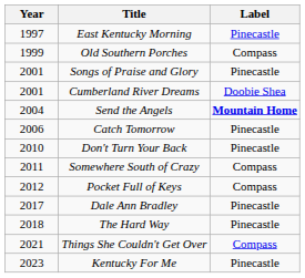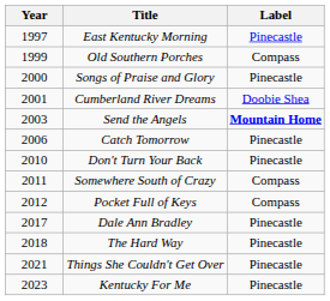 <table class="wikitable plainrowheaders" style="text-align:center;">
 <tr>
 <th style="width:4em;">Year</th>
 <th>Title</th>
 <th>Label</th>
 </tr>
 <tr>
 <td>1997</td>
 <td><em>East Kentucky Morning</em></td>
 <td><a href='#'>Pinecastle</a></td>
 </tr>
 <tr>
 <td>1999</td>
 <td><em>Old Southern Porches</em></td>
 <td>Compass</td>
 </tr>
 <tr>
-<td>2001</td>
+<td>2000</td>
 <td><em>Songs of Praise and Glory</em></td>
 <td>Pinecastle</td>
 </tr>
 <tr>
 <td>2001</td>
 <td><em>Cumberland River Dreams</em></td>
 <td><a href='#'>Doobie Shea</a></td>
 </tr>
 <tr>
-<td>2004</td>
+<td>2003</td>
 <td><em>Send the Angels</em></td>
 <td><strong><a href='#'>Mountain Home</a></strong></td>
 </tr>
 <tr>
 <td>2006</td>
 <td><em>Catch Tomorrow</em></td>
 <td>Pinecastle</td>
 </tr>
 <tr>
 <td>2010</td>
 <td><em>Don't Turn Your Back</em></td>
 <td>Pinecastle</td>
 </tr>
 <tr>
 <td>2011</td>
 <td><em>Somewhere South of Crazy</em></td>
 <td>Compass</td>
 </tr>
 <tr>
 <td>2012</td>
 <td><em>Pocket Full of Keys</em></td>
 <td>Compass</td>
 </tr>
 <tr>
 <td>2017</td>
 <td><em>Dale Ann Bradley</em></td>
 <td>Pinecastle</td>
 </tr>
 <tr>
 <td>2018</td>
 <td><em>The Hard Way</em></td>
 <td>Pinecastle</td>
 </tr>
 <tr>
 <td>2021</td>
 <td><em>Things She Couldn't Get Over</em> </td>
-<td><a href='#'>Compass</a></td>
+<td>Pinecastle</td>
 </tr>
 <tr>
 <td>2023</td>
 <td><em>Kentucky For Me</em></td>
 <td>Pinecastle</td>
 </tr>
 </table>
